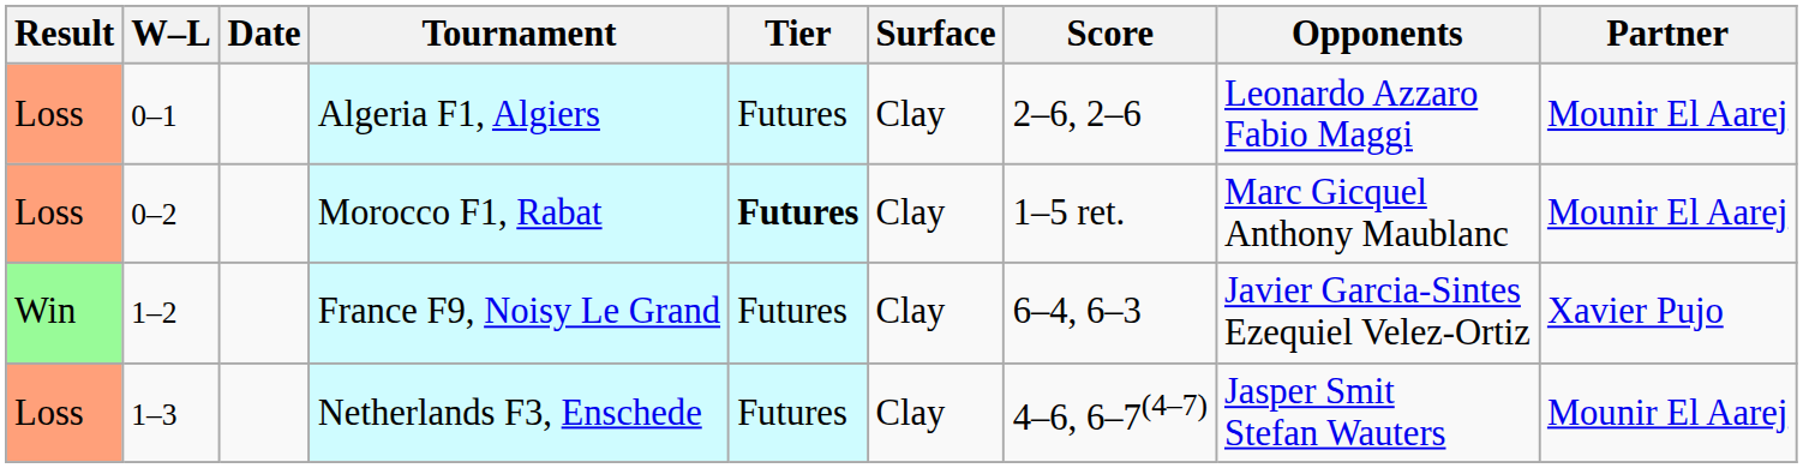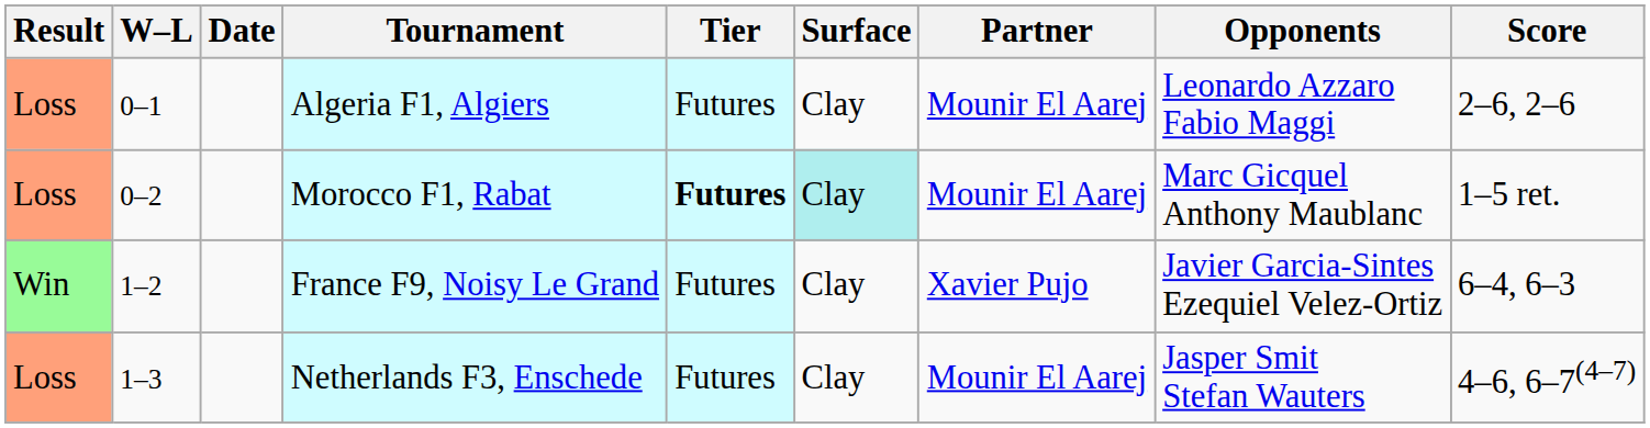 <table class="sortable wikitable">
 <tr>
 <th>Result</th>
 <th class="unsortable">W–L</th>
 <th>Date</th>
 <th>Tournament</th>
 <th>Tier</th>
 <th>Surface</th>
+<th>Partner</th>
+<th>Opponents</th>
 <th class="unsortable">Score</th>
-<th>Opponents</th>
-<th>Partner</th>
 </tr>
 <tr>
 <td style="background:#ffa07a;">Loss</td>
 <td><small>0–1</small></td>
 <td></td>
 <td style="background:#cffcff;">Algeria F1, <a href='#'>Algiers</a></td>
 <td style="background:#cffcff;">Futures</td>
 <td>Clay</td>
+<td> <a href='#'>Mounir El Aarej</a></td>
+<td> <a href='#'>Leonardo Azzaro</a> <br>  <a href='#'>Fabio Maggi</a></td>
 <td>2–6, 2–6</td>
-<td> <a href='#'>Leonardo Azzaro</a> <br>  <a href='#'>Fabio Maggi</a></td>
-<td> <a href='#'>Mounir El Aarej</a></td>
 </tr>
 <tr>
 <td style="background:#ffa07a;">Loss</td>
 <td><small>0–2</small></td>
 <td></td>
 <td style="background:#cffcff;">Morocco F1, <a href='#'>Rabat</a></td>
 <td style="background:#cffcff;"><strong>Futures</strong></td>
-<td>Clay</td>
+<td style="background: paleturquoise;">Clay</td>
+<td> <a href='#'>Mounir El Aarej</a></td>
+<td> <a href='#'>Marc Gicquel</a> <br>  Anthony Maublanc</td>
 <td>1–5 ret.</td>
-<td> <a href='#'>Marc Gicquel</a> <br>  Anthony Maublanc</td>
-<td> <a href='#'>Mounir El Aarej</a></td>
 </tr>
 <tr>
 <td style="background:#98fb98;">Win</td>
 <td><small>1–2</small></td>
 <td></td>
 <td style="background:#cffcff;">France F9, <a href='#'>Noisy Le Grand</a></td>
 <td style="background:#cffcff;">Futures</td>
 <td>Clay</td>
+<td> <a href='#'>Xavier Pujo</a></td>
+<td> <a href='#'>Javier Garcia-Sintes</a> <br>  Ezequiel Velez-Ortiz</td>
 <td>6–4, 6–3</td>
-<td> <a href='#'>Javier Garcia-Sintes</a> <br>  Ezequiel Velez-Ortiz</td>
-<td> <a href='#'>Xavier Pujo</a></td>
 </tr>
 <tr>
 <td style="background:#ffa07a;">Loss</td>
 <td><small>1–3</small></td>
 <td></td>
 <td style="background:#cffcff;">Netherlands F3, <a href='#'>Enschede</a></td>
 <td style="background:#cffcff;">Futures</td>
 <td>Clay</td>
+<td> <a href='#'>Mounir El Aarej</a></td>
+<td> <a href='#'>Jasper Smit</a> <br>  <a href='#'>Stefan Wauters</a></td>
 <td>4–6, 6–7<sup>(4–7)</sup></td>
-<td> <a href='#'>Jasper Smit</a> <br>  <a href='#'>Stefan Wauters</a></td>
-<td> <a href='#'>Mounir El Aarej</a></td>
 </tr>
 </table>
